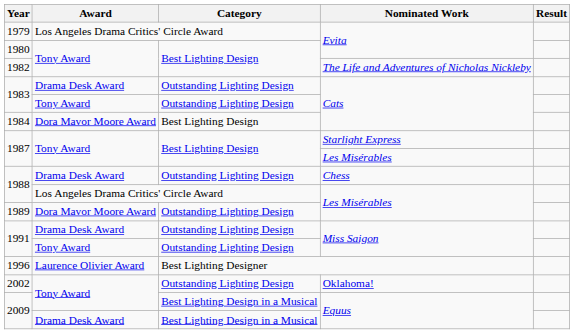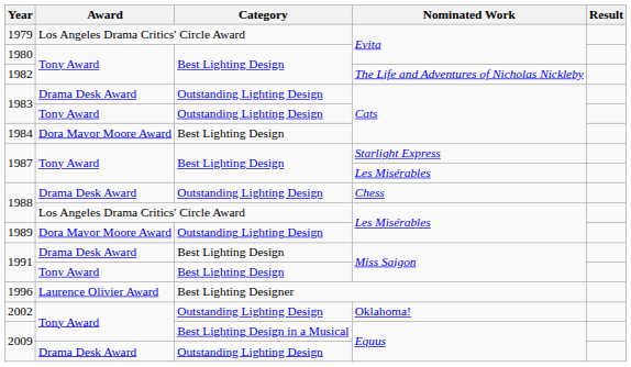 <table class="wikitable">
 <tr>
 <th>Year</th>
 <th>Award</th>
 <th>Category</th>
 <th>Nominated Work</th>
 <th>Result</th>
 </tr>
 <tr>
 <td>1979</td>
 <td colspan="2">Los Angeles Drama Critics' Circle Award</td>
 <td rowspan="2"><em><a href='#'>Evita</a></em></td>
 <td></td>
 </tr>
 <tr>
 <td>1980</td>
 <td rowspan="2"><a href='#'>Tony Award</a></td>
 <td rowspan="2"><a href='#'>Best Lighting Design</a></td>
 <td></td>
 </tr>
 <tr>
 <td>1982</td>
 <td><em><a href='#'>The Life and Adventures of Nicholas Nickleby</a></em></td>
 <td></td>
 </tr>
 <tr>
 <td rowspan="2">1983</td>
 <td><a href='#'>Drama Desk Award</a></td>
 <td><a href='#'>Outstanding Lighting Design</a></td>
 <td rowspan="3"><em><a href='#'>Cats</a></em></td>
 <td></td>
 </tr>
 <tr>
 <td><a href='#'>Tony Award</a></td>
 <td><a href='#'>Outstanding Lighting Design</a></td>
 <td></td>
 </tr>
 <tr>
 <td>1984</td>
 <td><a href='#'>Dora Mavor Moore Award</a></td>
 <td>Best Lighting Design</td>
 <td></td>
 </tr>
 <tr>
 <td rowspan="2">1987</td>
 <td rowspan="2"><a href='#'>Tony Award</a></td>
 <td rowspan="2"><a href='#'>Best Lighting Design</a></td>
 <td><em><a href='#'>Starlight Express</a></em></td>
 <td></td>
 </tr>
 <tr>
 <td><em><a href='#'>Les Misérables</a></em></td>
 <td></td>
 </tr>
 <tr>
 <td rowspan="2">1988</td>
 <td><a href='#'>Drama Desk Award</a></td>
 <td><a href='#'>Outstanding Lighting Design</a></td>
 <td><em><a href='#'>Chess</a></em></td>
 <td></td>
 </tr>
 <tr>
 <td colspan="2">Los Angeles Drama Critics' Circle Award</td>
 <td rowspan="2"><em><a href='#'>Les Misérables</a></em></td>
 <td></td>
 </tr>
 <tr>
 <td>1989</td>
 <td><a href='#'>Dora Mavor Moore Award</a></td>
 <td><a href='#'>Outstanding Lighting Design</a></td>
 <td></td>
 </tr>
 <tr>
 <td rowspan="2">1991</td>
 <td><a href='#'>Drama Desk Award</a></td>
-<td><a href='#'>Outstanding Lighting Design</a></td>
+<td>Best Lighting Design</td>
 <td rowspan="2"><em><a href='#'>Miss Saigon</a></em></td>
 <td></td>
 </tr>
 <tr>
 <td><a href='#'>Tony Award</a></td>
-<td><a href='#'>Outstanding Lighting Design</a></td>
+<td><a href='#'>Best Lighting Design</a></td>
 <td></td>
 </tr>
 <tr>
 <td>1996</td>
 <td><a href='#'>Laurence Olivier Award</a></td>
 <td colspan="2">Best Lighting Designer</td>
 <td></td>
 </tr>
 <tr>
 <td>2002</td>
 <td rowspan="2"><a href='#'>Tony Award</a></td>
 <td><a href='#'>Outstanding Lighting Design</a></td>
 <td><a href='#'>Oklahoma!</a></td>
 <td></td>
 </tr>
 <tr>
 <td rowspan="2">2009</td>
 <td><a href='#'>Best Lighting Design in a Musical</a></td>
 <td rowspan="2"><em><a href='#'>Equus</a></em></td>
 <td></td>
 </tr>
 <tr>
 <td><a href='#'>Drama Desk Award</a></td>
-<td><a href='#'>Best Lighting Design in a Musical</a></td>
+<td><a href='#'>Outstanding Lighting Design</a></td>
 <td></td>
 </tr>
 </table>
